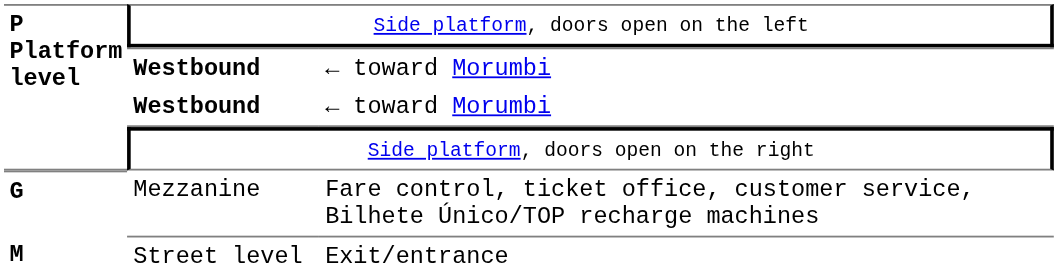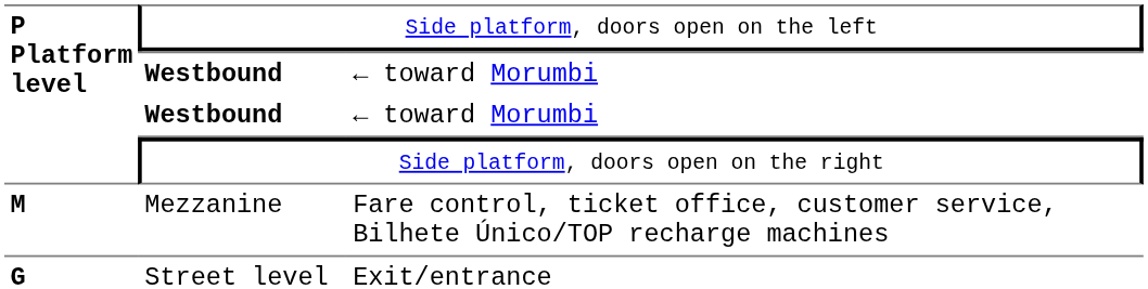 <table table border=0 cellspacing=0 cellpadding=3>
 <tr>
 <td style="border-top:solid 1px gray;border-bottom:solid 1px gray;vertical-align:top;" rowspan=5><strong>P<br>Platform level</strong></td>
 </tr>
 <tr>
 <td style="border-top:solid 1px gray;border-right:solid 2px black;border-left:solid 2px black;border-bottom:solid 2px black;text-align:center;" colspan=5><small><a href='#'>Side platform</a>, doors open on the left</small></td>
 </tr>
 <tr>
 <td style="border-top:solid 1px gray;"><span><strong>Westbound</strong></span></td>
 <td style="border-top:solid 1px gray;">←  toward <a href='#'>Morumbi</a></td>
 </tr>
 <tr>
 <td style="border-bottom:solid 1px gray;"><span><strong>Westbound</strong></span></td>
 <td style="border-bottom:solid 1px gray;">←  toward <a href='#'>Morumbi</a></td>
 </tr>
 <tr>
 <td style="border-top:solid 2px black;border-right:solid 2px black;border-left:solid 2px black;border-bottom:solid 1px gray;text-align:center;" colspan=5><small><a href='#'>Side platform</a>, doors open on the right</small></td>
 </tr>
 <tr>
-<td style="border-top:solid 1px gray;vertical-align:top;" width=50><strong>G</strong></td>
+<td style="vertical-align:top;"><strong>M</strong></td>
 <td style="vertical-align:top;">Mezzanine</td>
 <td style="vertical-align:top;">Fare control, ticket office, customer service, Bilhete Único/TOP recharge machines</td>
 </tr>
 <tr>
-<td style="vertical-align:top;"><strong>M</strong></td>
+<td style="border-top:solid 1px gray;vertical-align:top;" width=50><strong>G</strong></td>
 <td style="border-top:solid 1px gray;vertical-align:top;" width=100>Street level</td>
 <td style="border-top:solid 1px gray;vertical-align:top;" width=400>Exit/entrance</td>
 </tr>
 </table>
